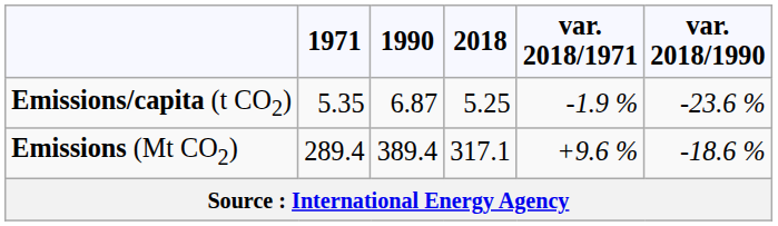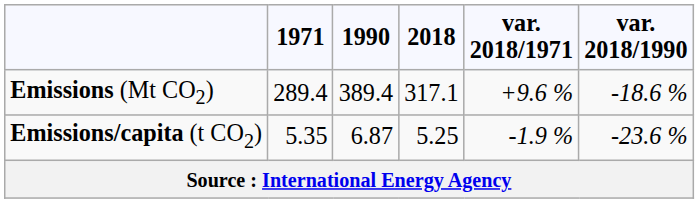 <table class="wikitable">
 <tr bgcolor="#f7f8ff" align="center">
 <td></td>
 <td><strong>1971</strong></td>
 <td><strong>1990</strong></td>
 <td><strong>2018</strong></td>
 <td><strong>var.<br>2018/1971</strong></td>
 <td><strong>var.<br>2018/1990</strong></td>
 </tr>
 <tr align="right">
+<td align="left"><strong>Emissions</strong> (Mt CO<sub>2</sub>)</td>
+<td>289.4</td>
+<td>389.4</td>
+<td>317.1</td>
+<td><em>+9.6 %</em></td>
+<td><em>-18.6 %</em></td>
+</tr>
+<tr align="right">
 <td align="left"><strong>Emissions/capita</strong> (t CO<sub>2</sub>)</td>
 <td>5.35</td>
 <td>6.87</td>
 <td>5.25</td>
 <td><em>-1.9 %</em></td>
 <td><em>-23.6 %</em></td>
 </tr>
-<tr align="right">
-<td align="left"><strong>Emissions</strong> (Mt CO<sub>2</sub>)</td>
-<td>289.4</td>
-<td>389.4</td>
-<td>317.1</td>
-<td><em>+9.6 %</em></td>
-<td><em>-18.6 %</em></td>
-</tr>
 <tr ---->
 <th colspan="6"><small>Source : <a href='#'>International Energy Agency</a></small></th>
 </tr>
 </table>
